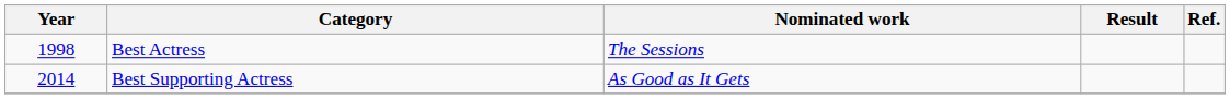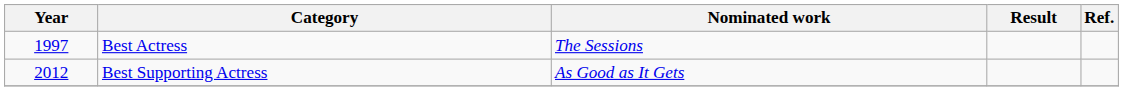 <table class=wikitable>
 <tr>
 <th scope="col" style="width:5em;">Year</th>
 <th scope="col" style="width:26em;">Category</th>
 <th scope="col" style="width:25em;">Nominated work</th>
 <th scope="col" style="width:5em;">Result</th>
 <th>Ref.</th>
 </tr>
 <tr>
-<td style="text-align:center;"><a href='#'>1998</a></td>
+<td style="text-align:center;"><a href='#'>1997</a></td>
 <td><a href='#'>Best Actress</a></td>
 <td><em><a href='#'>The Sessions</a></em></td>
 <td></td>
 <td></td>
 </tr>
 <tr>
-<td style="text-align:center;"><a href='#'>2014</a></td>
+<td style="text-align:center;"><a href='#'>2012</a></td>
 <td><a href='#'>Best Supporting Actress</a></td>
 <td><em><a href='#'>As Good as It Gets</a></em></td>
 <td></td>
 <td></td>
 </tr>
 <tr>
 </tr>
 </table>
